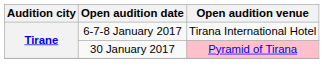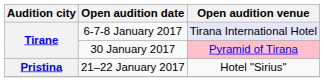 <table class="wikitable plainrowheaders" style="text-align:center">
 <tr>
 <th scope="col">Audition city</th>
 <th scope="col">Open audition date</th>
 <th scope="col">Open audition venue</th>
 </tr>
 <tr>
 <th scope="row" rowspan=2><a href='#'>Tirane</a></th>
 <td>6-7-8 January 2017</td>
-<td>Tirana International Hotel</td>
+<td style="background: lavender;">Tirana International Hotel</td>
 </tr>
 <tr>
 <td>30 January 2017</td>
 <td style="background: pink;"><a href='#'>Pyramid of Tirana</a></td>
 </tr>
 <tr>
+<th scope="row"><a href='#'>Pristina</a></th>
+<td>21–22 January 2017</td>
+<td>Hotel "Sirius"</td>
+</tr>
+<tr>
 </tr>
 </table>
